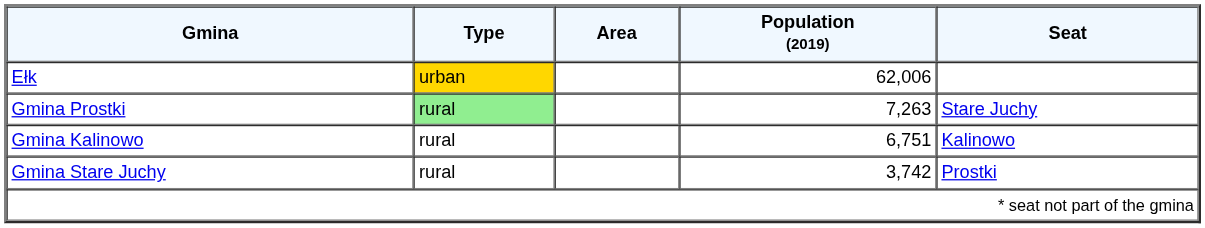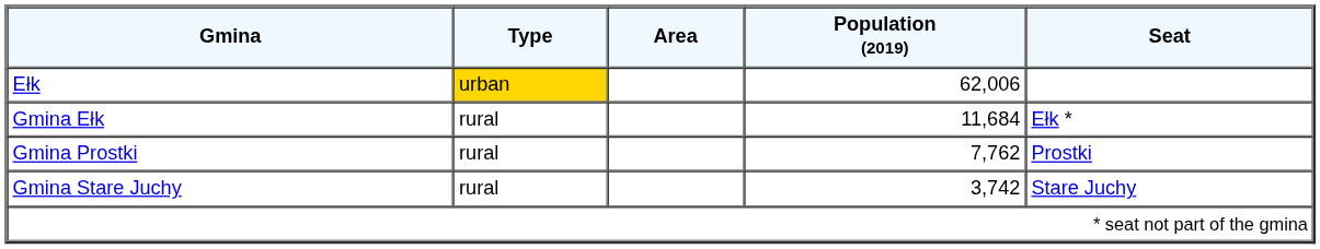 <table width="60%" border="2" cellpadding="3" cellspacing="0" style="font-size:90%;line-height:120%;">
 <tr bgcolor="F0F8FF">
 <td style="text-align:center;"><strong>Gmina</strong></td>
 <td style="text-align:center;"><strong>Type</strong></td>
 <td style="text-align:center;"><strong>Area</strong></td>
 <td style="text-align:center;"><strong>Population<br><small>(2019)</small></strong></td>
 <td style="text-align:center;"><strong>Seat</strong></td>
 </tr>
 <tr>
 <td><a href='#'>Ełk</a></td>
 <td style="background: gold;">urban</td>
 <td style="text-align:right;"></td>
 <td style="text-align:right;">62,006</td>
 <td> </td>
 </tr>
 <tr>
-<td><a href='#'>Gmina Prostki</a></td>
-<td style="background: lightgreen;">rural</td>
+<td><a href='#'>Gmina Ełk</a></td>
+<td>rural</td>
 <td style="text-align:right;"></td>
-<td style="text-align:right;">7,263</td>
-<td><a href='#'>Stare Juchy</a></td>
+<td style="text-align:right;">11,684</td>
+<td><a href='#'>Ełk</a> *</td>
 </tr>
 <tr>
-<td><a href='#'>Gmina Kalinowo</a></td>
+<td><a href='#'>Gmina Prostki</a></td>
 <td>rural</td>
 <td style="text-align:right;"></td>
-<td style="text-align:right;">6,751</td>
-<td><a href='#'>Kalinowo</a></td>
+<td style="text-align:right;">7,762</td>
+<td><a href='#'>Prostki</a></td>
 </tr>
 <tr>
 <td><a href='#'>Gmina Stare Juchy</a></td>
 <td>rural</td>
 <td style="text-align:right;"></td>
 <td style="text-align:right;">3,742</td>
-<td><a href='#'>Prostki</a></td>
+<td><a href='#'>Stare Juchy</a></td>
 </tr>
 <tr>
 <td colspan=5 style="text-align:right;font-size:90%">* seat not part of the gmina</td>
 </tr>
 <tr>
 </tr>
 </table>
